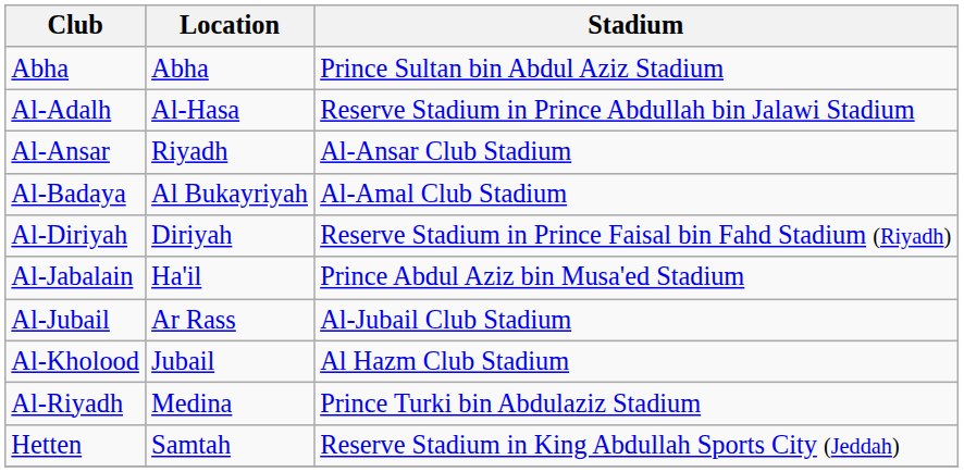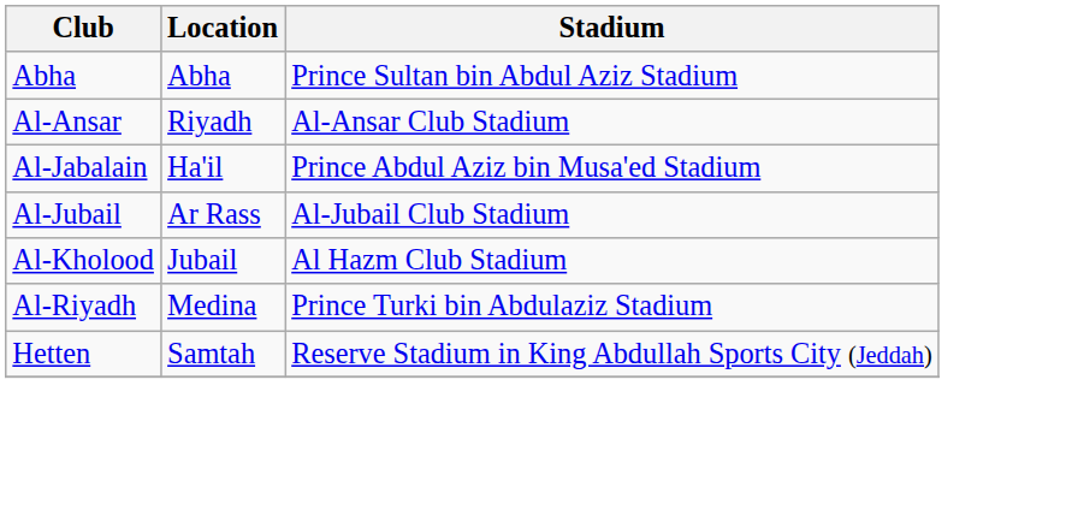 <table class="wikitable sortable">
 <tr>
 <th>Club</th>
 <th>Location</th>
 <th>Stadium</th>
 </tr>
 <tr>
 <td><a href='#'>Abha</a></td>
 <td><a href='#'>Abha</a></td>
 <td><a href='#'>Prince Sultan bin Abdul Aziz Stadium</a></td>
 </tr>
 <tr>
-<td><a href='#'>Al-Adalh</a></td>
-<td><a href='#'>Al-Hasa</a></td>
-<td><a href='#'>Reserve Stadium in Prince Abdullah bin Jalawi Stadium</a></td>
-</tr>
-<tr>
 <td><a href='#'>Al-Ansar</a></td>
 <td><a href='#'>Riyadh</a></td>
 <td><a href='#'>Al-Ansar Club Stadium</a></td>
-</tr>
-<tr>
-<td><a href='#'>Al-Badaya</a></td>
-<td><a href='#'>Al Bukayriyah</a></td>
-<td><a href='#'>Al-Amal Club Stadium</a></td>
-</tr>
-<tr>
-<td><a href='#'>Al-Diriyah</a></td>
-<td><a href='#'>Diriyah</a></td>
-<td><a href='#'>Reserve Stadium in Prince Faisal bin Fahd Stadium</a> <small>(<a href='#'>Riyadh</a>)</small></td>
 </tr>
 <tr>
 <td><a href='#'>Al-Jabalain</a></td>
 <td><a href='#'>Ha'il</a></td>
 <td><a href='#'>Prince Abdul Aziz bin Musa'ed Stadium</a></td>
 </tr>
 <tr>
 <td><a href='#'>Al-Jubail</a></td>
 <td><a href='#'>Ar Rass</a></td>
 <td><a href='#'>Al-Jubail Club Stadium</a></td>
 </tr>
 <tr>
 <td><a href='#'>Al-Kholood</a></td>
 <td><a href='#'>Jubail</a></td>
 <td><a href='#'>Al Hazm Club Stadium</a></td>
 </tr>
 <tr>
 <td><a href='#'>Al-Riyadh</a></td>
 <td><a href='#'>Medina</a></td>
 <td><a href='#'>Prince Turki bin Abdulaziz Stadium</a></td>
 </tr>
 <tr>
 <td><a href='#'>Hetten</a></td>
 <td><a href='#'>Samtah</a></td>
 <td><a href='#'>Reserve Stadium in King Abdullah Sports City</a> <small>(<a href='#'>Jeddah</a>)</small></td>
 </tr>
 <tr>
 </tr>
 </table>
